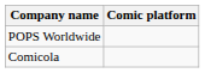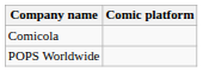 <table class="wikitable">
 <tr>
 <th>Company name</th>
 <th>Comic platform</th>
 </tr>
 <tr>
+<td>Comicola</td>
+<td></td>
+</tr>
+<tr>
 <td>POPS Worldwide</td>
 <td><br></td>
 </tr>
-<tr>
-<td>Comicola</td>
-<td></td>
-</tr>
 </table>
